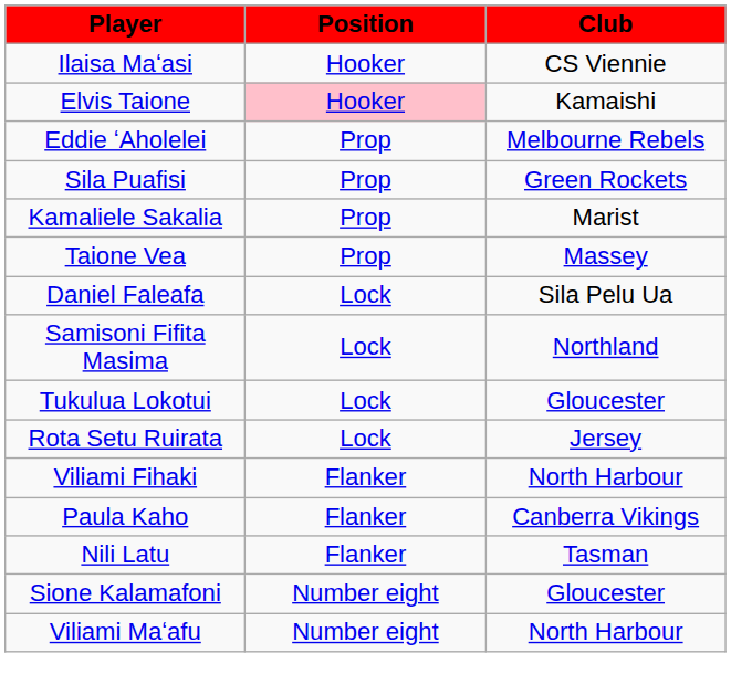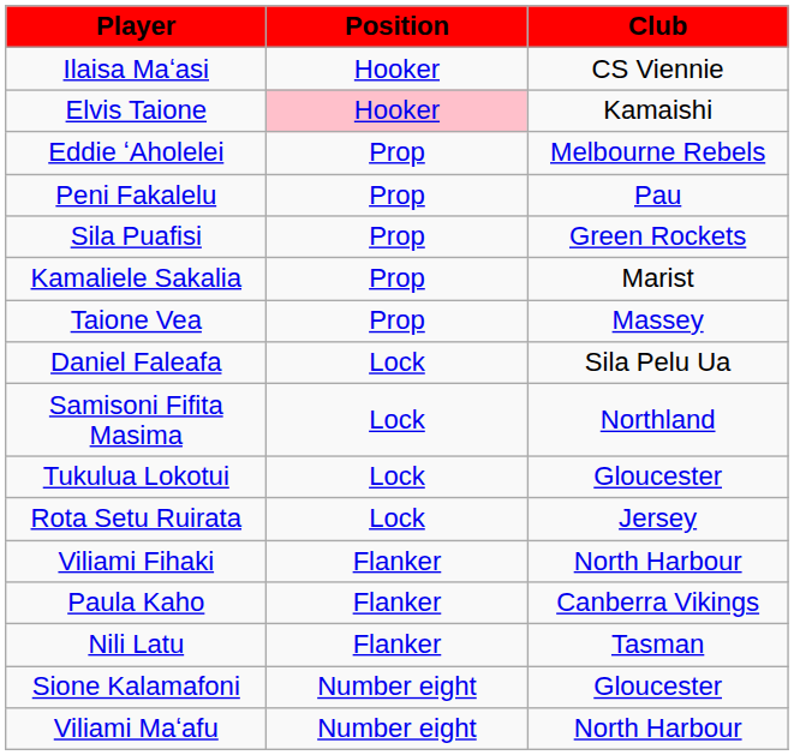 <table class="wikitable" style="text-align:center">
 <tr>
 <td bgcolor="FF0000" style="width:150px"><strong><span>Player</span></strong></td>
 <td bgcolor="FF0000" style="width:150px"><strong><span>Position</span></strong></td>
 <td bgcolor="FF0000" style="width:150px"><strong><span>Club</span></strong></td>
 </tr>
 <tr>
 <td><a href='#'>Ilaisa Maʻasi</a></td>
 <td><a href='#'>Hooker</a></td>
 <td> CS Viennie</td>
 </tr>
 <tr>
 <td><a href='#'>Elvis Taione</a></td>
 <td style="background: pink;"><a href='#'>Hooker</a></td>
 <td> Kamaishi</td>
 </tr>
 <tr>
 <td><a href='#'>Eddie ʻAholelei</a></td>
 <td><a href='#'>Prop</a></td>
 <td> <a href='#'>Melbourne Rebels</a></td>
+</tr>
+<tr>
+<td><a href='#'>Peni Fakalelu</a></td>
+<td><a href='#'>Prop</a></td>
+<td> <a href='#'>Pau</a></td>
 </tr>
 <tr>
 <td><a href='#'>Sila Puafisi</a></td>
 <td><a href='#'>Prop</a></td>
 <td> <a href='#'>Green Rockets</a></td>
 </tr>
 <tr>
 <td><a href='#'>Kamaliele Sakalia</a></td>
 <td><a href='#'>Prop</a></td>
 <td> Marist</td>
 </tr>
 <tr>
 <td><a href='#'>Taione Vea</a></td>
 <td><a href='#'>Prop</a></td>
 <td> <a href='#'>Massey</a></td>
 </tr>
 <tr>
 <td><a href='#'>Daniel Faleafa</a></td>
 <td><a href='#'>Lock</a></td>
 <td> Sila Pelu Ua</td>
 </tr>
 <tr>
 <td><a href='#'>Samisoni Fifita Masima</a></td>
 <td><a href='#'>Lock</a></td>
 <td> <a href='#'>Northland</a></td>
 </tr>
 <tr>
 <td><a href='#'>Tukulua Lokotui</a></td>
 <td><a href='#'>Lock</a></td>
 <td> <a href='#'>Gloucester</a></td>
 </tr>
 <tr>
 <td><a href='#'>Rota Setu Ruirata</a></td>
 <td><a href='#'>Lock</a></td>
 <td> <a href='#'>Jersey</a></td>
 </tr>
 <tr>
 <td><a href='#'>Viliami Fihaki</a></td>
 <td><a href='#'>Flanker</a></td>
 <td> <a href='#'>North Harbour</a></td>
 </tr>
 <tr>
 <td><a href='#'>Paula Kaho</a></td>
 <td><a href='#'>Flanker</a></td>
 <td> <a href='#'>Canberra Vikings</a></td>
 </tr>
 <tr>
 <td><a href='#'>Nili Latu</a></td>
 <td><a href='#'>Flanker</a></td>
 <td> <a href='#'>Tasman</a></td>
 </tr>
 <tr>
 <td><a href='#'>Sione Kalamafoni</a></td>
 <td><a href='#'>Number eight</a></td>
 <td> <a href='#'>Gloucester</a></td>
 </tr>
 <tr>
 <td><a href='#'>Viliami Maʻafu</a></td>
 <td><a href='#'>Number eight</a></td>
 <td> <a href='#'>North Harbour</a></td>
 </tr>
 </table>
